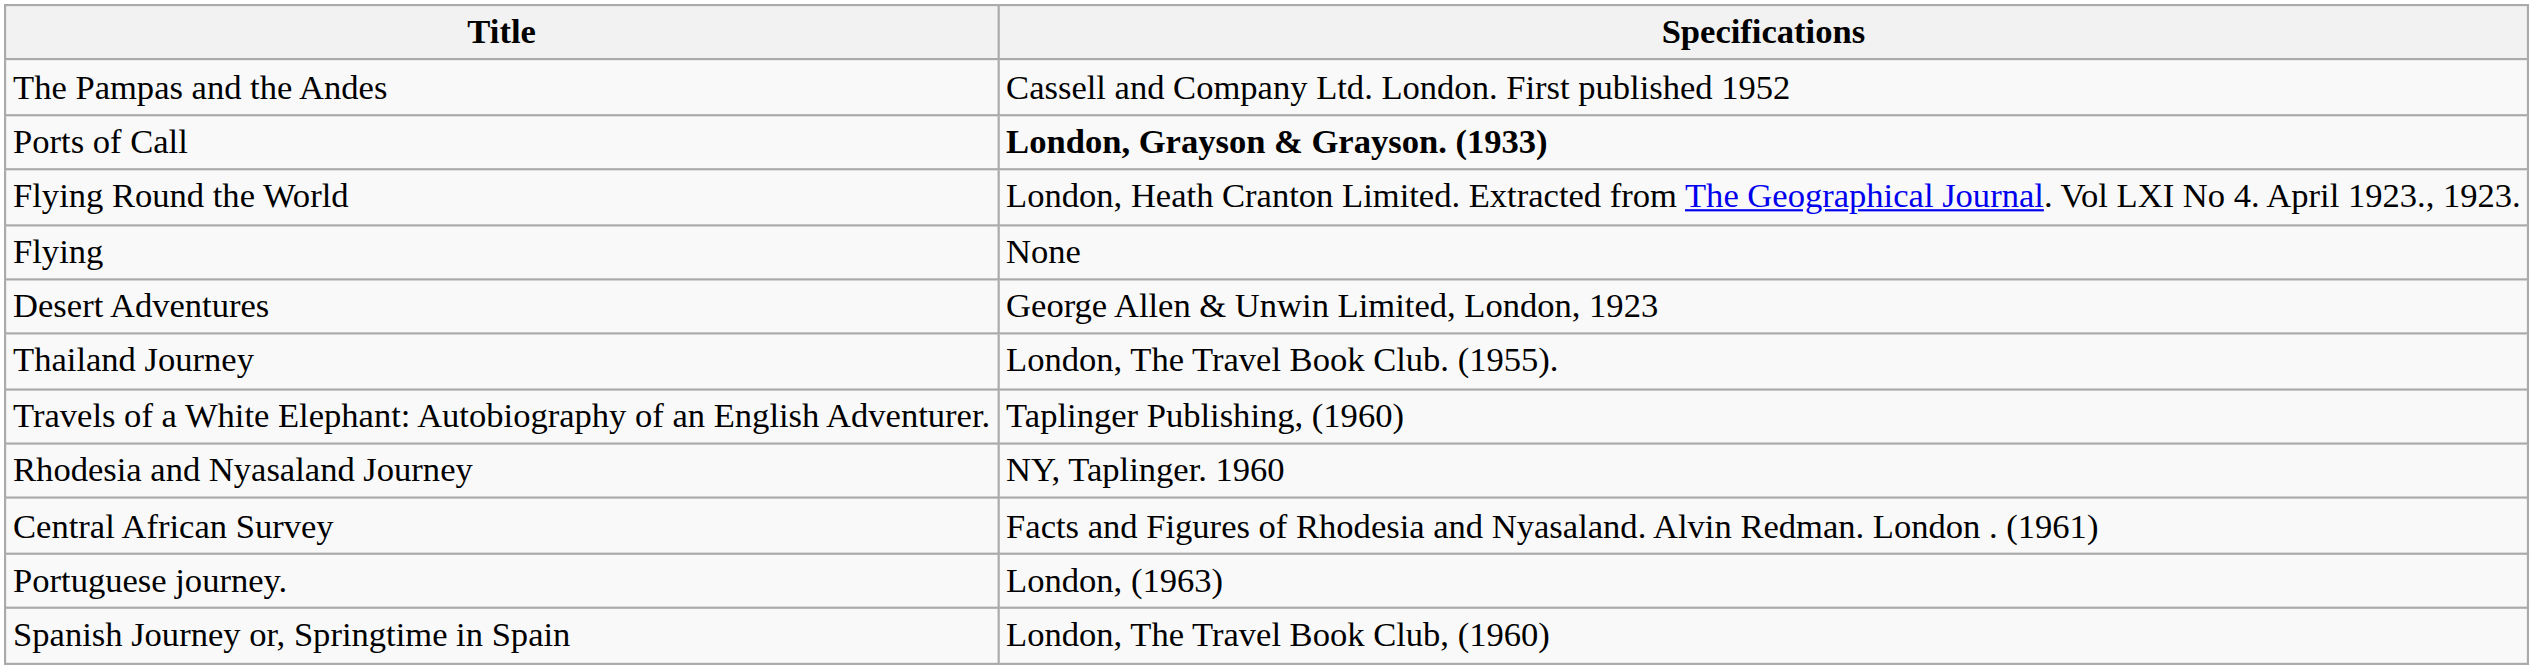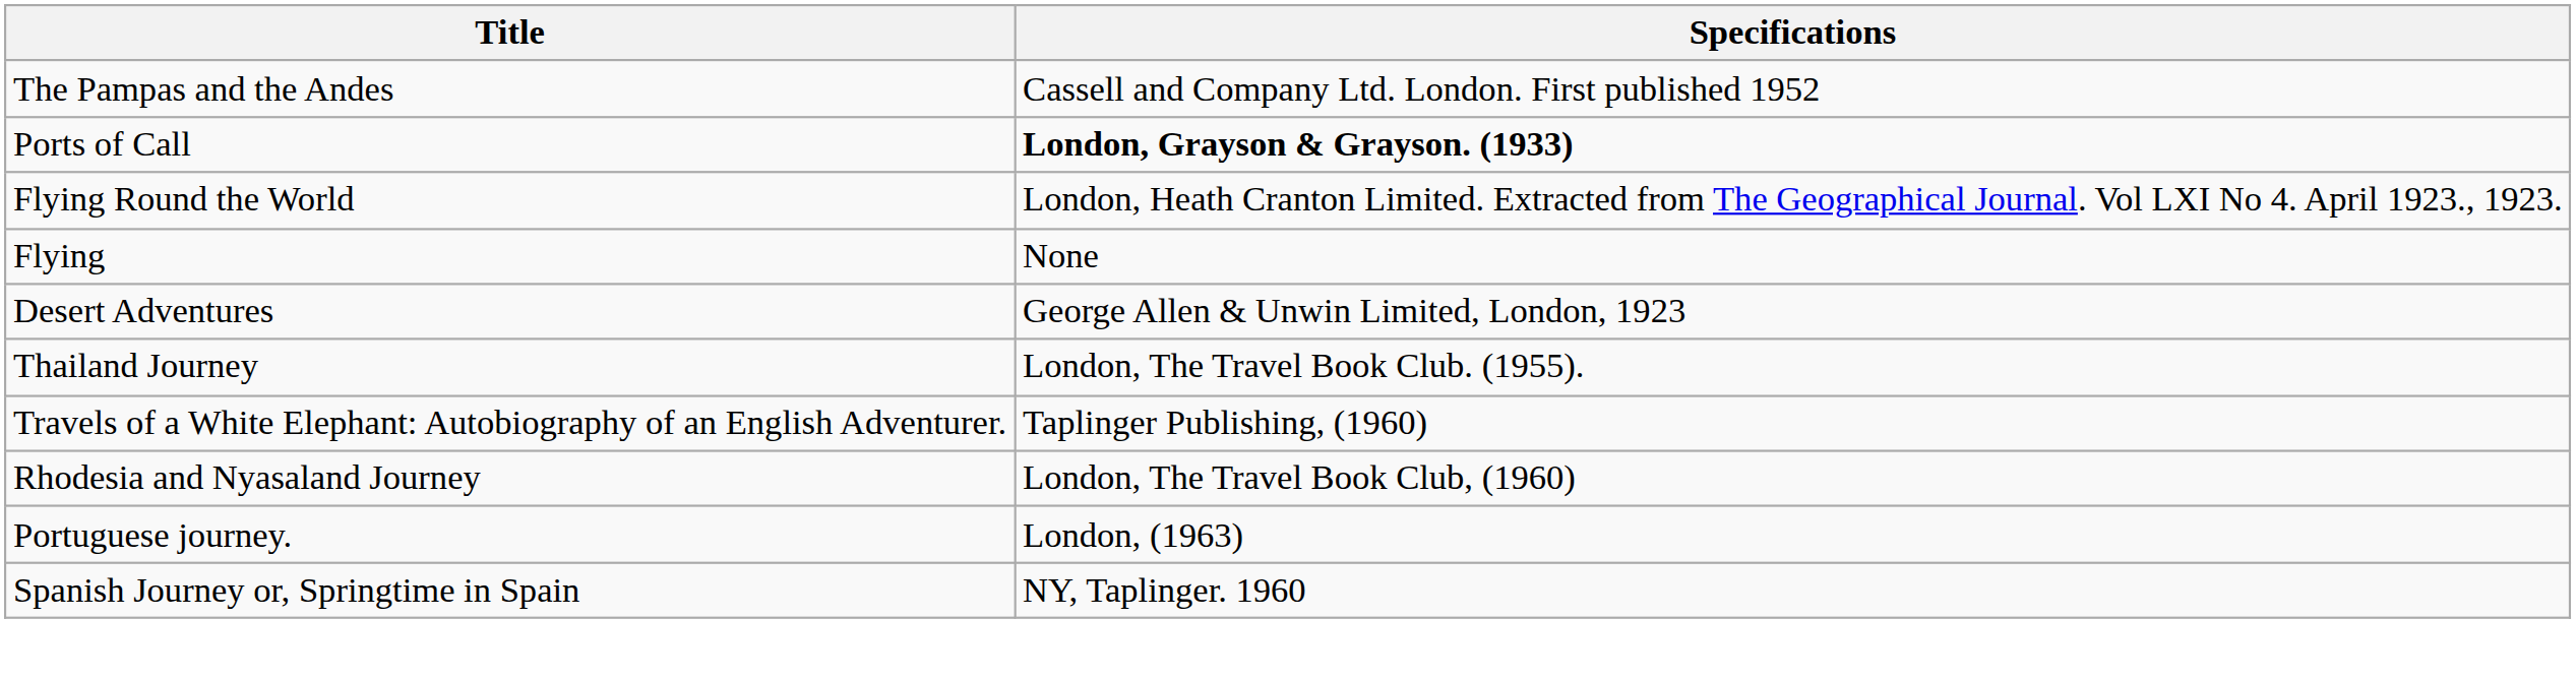 <table class="wikitable">
 <tr>
 <th>Title</th>
 <th>Specifications</th>
 </tr>
 <tr>
 <td>The Pampas and the Andes</td>
 <td> Cassell and Company Ltd. London. First published 1952</td>
 </tr>
 <tr>
 <td>Ports of Call</td>
 <td><strong>London, Grayson & Grayson. (1933)</strong></td>
 </tr>
 <tr>
 <td>Flying Round the World</td>
 <td>London, Heath Cranton Limited. Extracted from <a href='#'>The Geographical Journal</a>. Vol LXI No 4. April 1923., 1923.</td>
 </tr>
 <tr>
 <td>Flying</td>
 <td>None</td>
 </tr>
 <tr>
 <td>Desert Adventures</td>
 <td>George Allen & Unwin Limited, London, 1923</td>
 </tr>
 <tr>
 <td>Thailand Journey</td>
 <td>  London, The Travel Book Club. (1955).</td>
 </tr>
 <tr>
 <td>Travels of a White Elephant: Autobiography of an English Adventurer.</td>
 <td>Taplinger Publishing,  (1960)</td>
 </tr>
 <tr>
 <td>Rhodesia and Nyasaland Journey</td>
-<td>NY, Taplinger. 1960</td>
-</tr>
-<tr>
-<td>Central African Survey</td>
-<td>Facts and Figures of Rhodesia and Nyasaland. Alvin Redman. London . (1961)</td>
+<td>London, The Travel Book Club, (1960)</td>
 </tr>
 <tr>
 <td>Portuguese journey.</td>
 <td>London, (1963)</td>
 </tr>
 <tr>
 <td>Spanish Journey or, Springtime in Spain</td>
-<td>London, The Travel Book Club, (1960)</td>
+<td>NY, Taplinger. 1960</td>
 </tr>
 </table>
